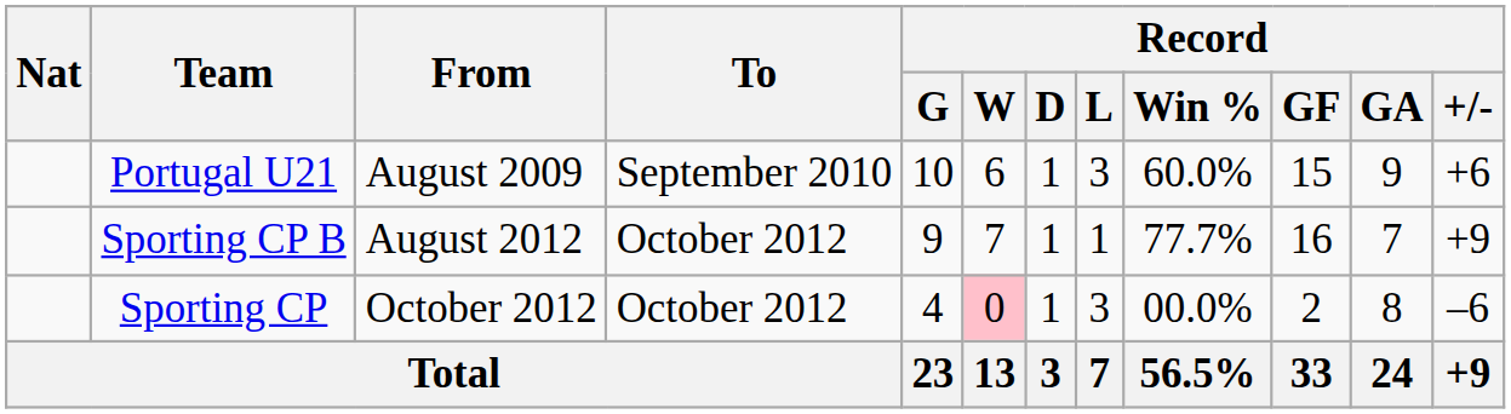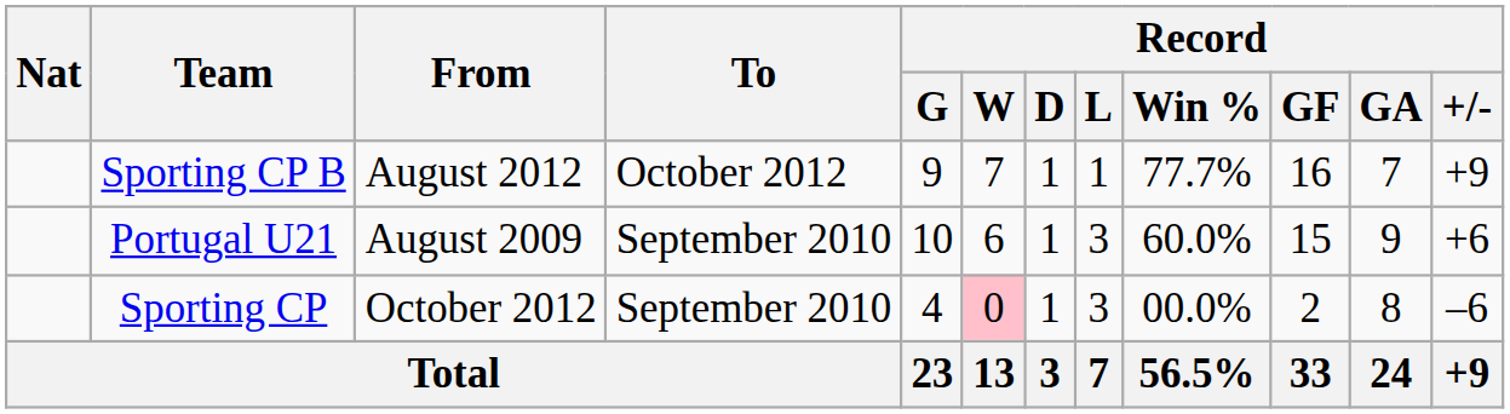 <table class="wikitable" style="text-align: center">
 <tr>
 <th rowspan="2">Nat</th>
 <th rowspan="2">Team</th>
 <th rowspan="2">From</th>
 <th rowspan="2">To</th>
 <th colspan="8">Record</th>
 </tr>
 <tr>
 <th>G</th>
 <th>W</th>
 <th>D</th>
 <th>L</th>
 <th>Win %</th>
 <th>GF</th>
 <th>GA</th>
 <th>+/-</th>
 </tr>
 <tr>
 <td></td>
+<td><a href='#'>Sporting CP B</a></td>
+<td align="left">August 2012</td>
+<td align="left">October 2012</td>
+<td>9</td>
+<td>7</td>
+<td>1</td>
+<td>1</td>
+<td>77.7%</td>
+<td>16</td>
+<td>7</td>
+<td>+9</td>
+</tr>
+<tr>
+<td></td>
 <td><a href='#'>Portugal U21</a></td>
 <td align="left">August 2009</td>
 <td align="left">September 2010</td>
 <td>10</td>
 <td>6</td>
 <td>1</td>
 <td>3</td>
 <td>60.0%</td>
 <td>15</td>
 <td>9</td>
 <td>+6</td>
 </tr>
 <tr>
 <td></td>
-<td><a href='#'>Sporting CP B</a></td>
-<td align="left">August 2012</td>
-<td align="left">October 2012</td>
-<td>9</td>
-<td>7</td>
-<td>1</td>
-<td>1</td>
-<td>77.7%</td>
-<td>16</td>
-<td>7</td>
-<td>+9</td>
-</tr>
-<tr>
-<td></td>
 <td><a href='#'>Sporting CP</a></td>
 <td align="left">October 2012</td>
-<td align="left">October 2012</td>
+<td align="left">September 2010</td>
 <td>4</td>
 <td style="background: pink;">0</td>
 <td>1</td>
 <td>3</td>
 <td>00.0%</td>
 <td>2</td>
 <td>8</td>
 <td>–6</td>
 </tr>
 <tr>
 <th colspan="4">Total</th>
 <th>23</th>
 <th>13</th>
 <th>3</th>
 <th>7</th>
 <th>56.5%</th>
 <th>33</th>
 <th>24</th>
 <th>+9</th>
 </tr>
 </table>
